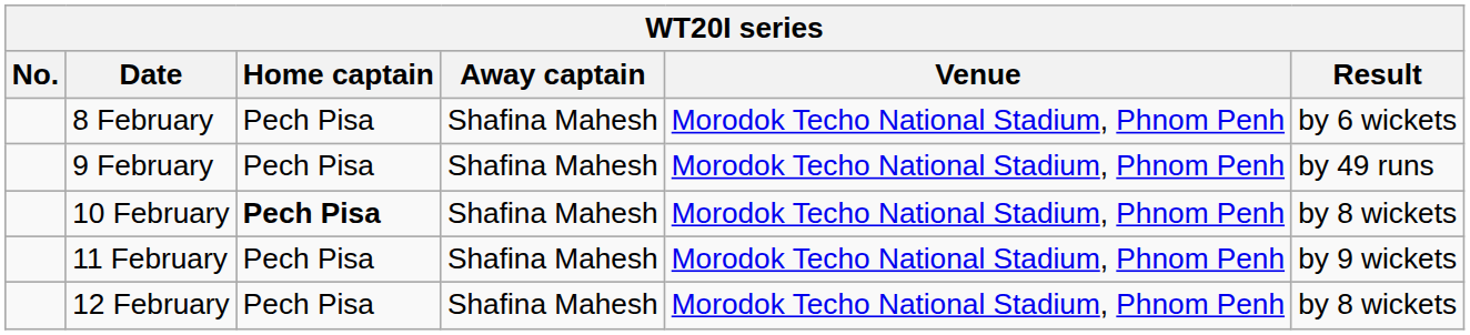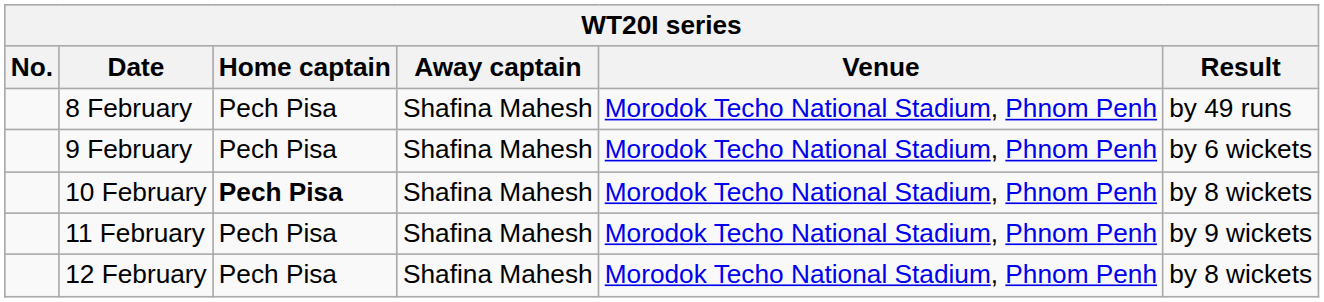 <table class="wikitable">
 <tr>
 <th colspan="6">WT20I series</th>
 </tr>
 <tr>
 <th>No.</th>
 <th>Date</th>
 <th>Home captain</th>
 <th>Away captain</th>
 <th>Venue</th>
 <th>Result</th>
 </tr>
 <tr>
 <td></td>
 <td>8 February</td>
 <td>Pech Pisa</td>
 <td>Shafina Mahesh</td>
 <td><a href='#'>Morodok Techo National Stadium</a>, <a href='#'>Phnom Penh</a></td>
-<td> by 6 wickets</td>
+<td> by 49 runs</td>
 </tr>
 <tr>
 <td></td>
 <td>9 February</td>
 <td>Pech Pisa</td>
 <td>Shafina Mahesh</td>
 <td><a href='#'>Morodok Techo National Stadium</a>, <a href='#'>Phnom Penh</a></td>
-<td> by 49 runs</td>
+<td> by 6 wickets</td>
 </tr>
 <tr>
 <td></td>
 <td>10 February</td>
 <td><strong>Pech Pisa</strong></td>
 <td>Shafina Mahesh</td>
 <td><a href='#'>Morodok Techo National Stadium</a>, <a href='#'>Phnom Penh</a></td>
 <td> by 8 wickets</td>
 </tr>
 <tr>
 <td></td>
 <td>11 February</td>
 <td>Pech Pisa</td>
 <td>Shafina Mahesh</td>
 <td><a href='#'>Morodok Techo National Stadium</a>, <a href='#'>Phnom Penh</a></td>
 <td> by 9 wickets</td>
 </tr>
 <tr>
 <td></td>
 <td>12 February</td>
 <td>Pech Pisa</td>
 <td>Shafina Mahesh</td>
 <td><a href='#'>Morodok Techo National Stadium</a>, <a href='#'>Phnom Penh</a></td>
 <td> by 8 wickets</td>
 </tr>
 </table>
